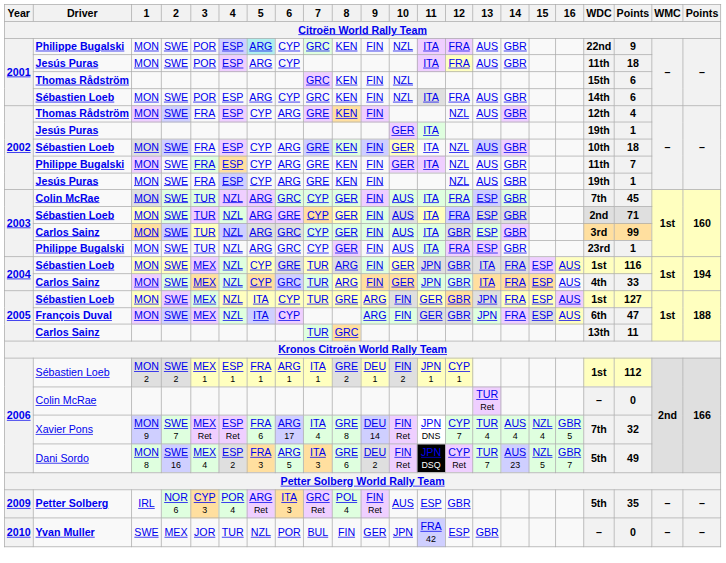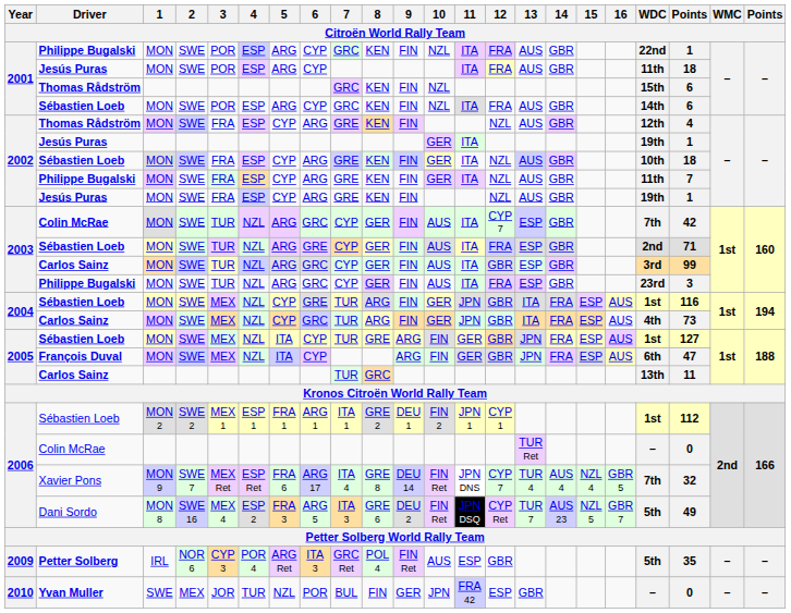 <table class="wikitable" style="text-align:center; font-size:90%">
 <tr>
 <th>Year</th>
 <th>Driver</th>
 <th>1</th>
 <th>2</th>
 <th>3</th>
 <th>4</th>
 <th>5</th>
 <th>6</th>
 <th>7</th>
 <th>8</th>
 <th>9</th>
 <th>10</th>
 <th>11</th>
 <th>12</th>
 <th>13</th>
 <th>14</th>
 <th>15</th>
 <th>16</th>
 <th>WDC</th>
 <th>Points</th>
 <th>WMC</th>
 <th>Points</th>
 </tr>
 <tr>
 <th colspan=22><a href='#'>Citroën World Rally Team</a></th>
 </tr>
 <tr>
 <th rowspan=4><a href='#'>2001</a></th>
 <td align=left> <strong><a href='#'>Philippe Bugalski</a></strong></td>
 <td><a href='#'>MON</a></td>
 <td><a href='#'>SWE</a></td>
 <td><a href='#'>POR</a></td>
 <td style="background:#CFCFFF;"><a href='#'>ESP</a><br></td>
-<td style="background: paleturquoise;"><a href='#'>ARG</a></td>
+<td><a href='#'>ARG</a></td>
 <td><a href='#'>CYP</a></td>
 <td style="background:#DFFFDF;"><a href='#'>GRC</a><br></td>
 <td><a href='#'>KEN</a></td>
 <td><a href='#'>FIN</a></td>
 <td><a href='#'>NZL</a></td>
 <td style="background:#EFCFFF;"><a href='#'>ITA</a><br></td>
 <td style="background:#EFCFFF;"><a href='#'>FRA</a><br></td>
 <td><a href='#'>AUS</a></td>
 <td><a href='#'>GBR</a></td>
 <td></td>
 <td></td>
 <th>22nd</th>
-<th>9</th>
+<th>1</th>
 <th rowspan=4>–</th>
 <th rowspan=4>–</th>
 </tr>
 <tr>
 <td align=left> <strong><a href='#'>Jesús Puras</a></strong></td>
 <td><a href='#'>MON</a></td>
 <td><a href='#'>SWE</a></td>
 <td><a href='#'>POR</a></td>
 <td style="background:#EFCFFF;"><a href='#'>ESP</a><br></td>
 <td><a href='#'>ARG</a></td>
 <td><a href='#'>CYP</a></td>
 <td></td>
 <td></td>
 <td></td>
 <td></td>
 <td style="background:#EFCFFF;"><a href='#'>ITA</a><br></td>
 <td style="background:#FFFFBF;"><a href='#'>FRA</a><br></td>
 <td><a href='#'>AUS</a></td>
 <td><a href='#'>GBR</a></td>
 <td></td>
 <td></td>
 <th>11th</th>
 <th>18</th>
 </tr>
 <tr>
 <td align=left> <strong><a href='#'>Thomas Rådström</a></strong></td>
 <td></td>
 <td></td>
 <td></td>
 <td></td>
 <td></td>
 <td></td>
 <td style="background:#EFCFFF;"><a href='#'>GRC</a><br></td>
 <td><a href='#'>KEN</a></td>
 <td><a href='#'>FIN</a></td>
 <td><a href='#'>NZL</a></td>
 <td></td>
 <td></td>
 <td></td>
 <td></td>
 <td></td>
 <td></td>
 <th>15th</th>
 <th>6</th>
 </tr>
 <tr>
 <td align=left> <strong><a href='#'>Sébastien Loeb</a></strong></td>
 <td><a href='#'>MON</a></td>
 <td><a href='#'>SWE</a></td>
 <td><a href='#'>POR</a></td>
 <td><a href='#'>ESP</a></td>
 <td><a href='#'>ARG</a></td>
 <td><a href='#'>CYP</a></td>
 <td><a href='#'>GRC</a></td>
 <td><a href='#'>KEN</a></td>
 <td><a href='#'>FIN</a></td>
 <td><a href='#'>NZL</a></td>
 <td style="background:#DFDFDF;"><a href='#'>ITA</a><br></td>
 <td><a href='#'>FRA</a></td>
 <td><a href='#'>AUS</a></td>
 <td><a href='#'>GBR</a></td>
 <td></td>
 <td></td>
 <th>14th</th>
 <th>6</th>
 </tr>
 <tr>
 <th rowspan=5><a href='#'>2002</a></th>
 <td align=left> <strong><a href='#'>Thomas Rådström</a></strong></td>
 <td style="background:#EFCFFF;"><a href='#'>MON</a><br></td>
 <td style="background:#CFCFFF;"><a href='#'>SWE</a><br></td>
 <td><a href='#'>FRA</a></td>
 <td style="background:#EFCFFF;"><a href='#'>ESP</a><br></td>
 <td><a href='#'>CYP</a></td>
 <td><a href='#'>ARG</a></td>
 <td style="background:#EFCFFF;"><a href='#'>GRE</a><br></td>
 <td style="background:#FFDF9F;"><a href='#'>KEN</a><br></td>
 <td style="background:#EFCFFF;"><a href='#'>FIN</a><br></td>
 <td></td>
 <td></td>
 <td><a href='#'>NZL</a></td>
 <td><a href='#'>AUS</a></td>
 <td style="background:#EFCFFF;"><a href='#'>GBR</a><br></td>
 <td></td>
 <td></td>
 <th>12th</th>
 <th>4</th>
 <th rowspan=5>–</th>
 <th rowspan=5>–</th>
 </tr>
 <tr>
 <td align=left> <strong><a href='#'>Jesús Puras</a></strong></td>
 <td></td>
 <td></td>
 <td></td>
 <td></td>
 <td></td>
 <td></td>
 <td></td>
 <td></td>
 <td></td>
 <td style="background:#EFCFFF;"><a href='#'>GER</a><br></td>
 <td style="background:#DFFFDF;"><a href='#'>ITA</a><br></td>
 <td></td>
 <td></td>
 <td></td>
 <td></td>
 <td></td>
 <th>19th</th>
 <th>1</th>
 </tr>
 <tr>
 <td align=left> <strong><a href='#'>Sébastien Loeb</a></strong></td>
 <td style="background:#DFDFDF;"><a href='#'>MON</a><br></td>
 <td style="background:#CFCFFF;"><a href='#'>SWE</a><br></td>
 <td><a href='#'>FRA</a></td>
 <td style="background:#EFCFFF;"><a href='#'>ESP</a><br></td>
 <td><a href='#'>CYP</a></td>
 <td><a href='#'>ARG</a></td>
 <td style="background:#CFCFFF;"><a href='#'>GRE</a><br></td>
 <td style="background:#DFFFDF;"><a href='#'>KEN</a><br></td>
 <td style="background:#CFCFFF;"><a href='#'>FIN</a><br></td>
 <td style="background:#FFFFBF;"><a href='#'>GER</a><br></td>
 <td><a href='#'>ITA</a></td>
 <td><a href='#'>NZL</a></td>
 <td style="background:#CFCFFF;"><a href='#'>AUS</a><br></td>
 <td style="background:#EFCFFF;"><a href='#'>GBR</a><br></td>
 <td></td>
 <td></td>
 <th>10th</th>
 <th>18</th>
 </tr>
 <tr>
 <td align=left> <strong><a href='#'>Philippe Bugalski</a></strong></td>
 <td style="background:#EFCFFF;"><a href='#'>MON</a><br></td>
 <td><a href='#'>SWE</a></td>
 <td style="background:#DFFFDF;"><a href='#'>FRA</a><br></td>
 <td style="background:#FFDF9F;"><a href='#'>ESP</a><br></td>
 <td><a href='#'>CYP</a></td>
 <td><a href='#'>ARG</a></td>
 <td><a href='#'>GRE</a></td>
 <td><a href='#'>KEN</a></td>
 <td><a href='#'>FIN</a></td>
 <td style="background:#EFCFFF;"><a href='#'>GER</a><br></td>
 <td style="background:#EFCFFF;"><a href='#'>ITA</a><br></td>
 <td><a href='#'>NZL</a></td>
 <td><a href='#'>AUS</a></td>
 <td><a href='#'>GBR</a></td>
 <td></td>
 <td></td>
 <th>11th</th>
 <th>7</th>
 </tr>
 <tr>
 <td align=left> <strong><a href='#'>Jesús Puras</a></strong></td>
 <td><a href='#'>MON</a></td>
 <td><a href='#'>SWE</a></td>
 <td><a href='#'>FRA</a></td>
 <td style="background:#CFCFFF;"><a href='#'>ESP</a><br></td>
 <td><a href='#'>CYP</a></td>
 <td><a href='#'>ARG</a></td>
 <td><a href='#'>GRE</a></td>
 <td><a href='#'>KEN</a></td>
 <td><a href='#'>FIN</a></td>
 <td></td>
 <td></td>
 <td><a href='#'>NZL</a></td>
 <td><a href='#'>AUS</a></td>
 <td><a href='#'>GBR</a></td>
 <td></td>
 <td></td>
 <th>19th</th>
 <th>1</th>
 </tr>
 <tr>
 <th rowspan=4><a href='#'>2003</a></th>
 <td align=left> <strong><a href='#'>Colin McRae</a></strong></td>
 <td style="background:#DFDFDF;"><a href='#'>MON</a><br></td>
 <td style="background:#DFFFDF;"><a href='#'>SWE</a><br></td>
 <td style="background:#DFFFDF;"><a href='#'>TUR</a><br></td>
 <td style="background:#EFCFFF;"><a href='#'>NZL</a><br></td>
 <td style="background:#EFCFFF;"><a href='#'>ARG</a><br></td>
 <td style="background:#DFFFDF;"><a href='#'>GRC</a><br></td>
 <td style="background:#DFFFDF;"><a href='#'>CYP</a><br></td>
 <td style="background:#DFFFDF;"><a href='#'>GER</a><br></td>
 <td style="background:#EFCFFF;"><a href='#'>FIN</a><br></td>
 <td style="background:#DFFFDF;"><a href='#'>AUS</a><br></td>
 <td style="background:#DFFFDF;"><a href='#'>ITA</a><br></td>
-<td style="background:#DFFFDF;"><a href='#'>FRA</a><br></td>
+<td style="background:#DFFFDF;"><a href='#'>CYP</a><br><small>7</small></td>
 <td style="background:#CFCFFF;"><a href='#'>ESP</a><br></td>
 <td style="background:#DFFFDF;"><a href='#'>GBR</a><br></td>
 <td></td>
 <td></td>
 <th>7th</th>
-<th>45</th>
+<th>42</th>
 <td rowspan="4" style="background:#FFFFBF;"><strong>1st</strong></td>
 <td rowspan="4" style="background:#FFFFBF;"><strong>160</strong></td>
 </tr>
 <tr>
 <td align=left> <strong><a href='#'>Sébastien Loeb</a></strong></td>
 <td style="background:#FFFFBF;"><a href='#'>MON</a><br></td>
 <td style="background:#DFFFDF;"><a href='#'>SWE</a><br></td>
 <td style="background:#EFCFFF;"><a href='#'>TUR</a><br></td>
 <td style="background:#DFFFDF;"><a href='#'>NZL</a><br></td>
 <td style="background:#EFCFFF;"><a href='#'>ARG</a><br></td>
 <td style="background:#EFCFFF;"><a href='#'>GRE</a><br></td>
 <td style="background:#FFDF9F;"><a href='#'>CYP</a><br></td>
 <td style="background:#FFFFBF;"><a href='#'>GER</a><br></td>
 <td style="background:#DFFFDF;"><a href='#'>FIN</a><br></td>
 <td style="background:#DFDFDF;"><a href='#'>AUS</a><br></td>
 <td style="background:#FFFFBF;"><a href='#'>ITA</a><br></td>
 <td style="background:#CFCFFF;"><a href='#'>FRA</a><br></td>
 <td style="background:#DFDFDF;"><a href='#'>ESP</a><br></td>
 <td style="background:#DFDFDF;"><a href='#'>GBR</a><br></td>
 <td></td>
 <td></td>
 <td style="background:#DFDFDF;"><strong>2nd</strong></td>
 <td style="background:#DFDFDF;"><strong>71</strong></td>
 </tr>
 <tr>
 <td align=left> <strong><a href='#'>Carlos Sainz</a></strong></td>
 <td style="background:#FFDF9F;"><a href='#'>MON</a><br></td>
 <td style="background:#CFCFFF;"><a href='#'>SWE</a><br></td>
 <td style="background:#FFFFBF;"><a href='#'>TUR</a><br></td>
 <td style="background:#CFCFFF;"><a href='#'>NZL</a><br></td>
 <td style="background:#DFDFDF;"><a href='#'>ARG</a><br></td>
 <td style="background:#DFDFDF;"><a href='#'>GRC</a><br></td>
 <td style="background:#DFFFDF;"><a href='#'>CYP</a><br></td>
 <td style="background:#DFFFDF;"><a href='#'>GER</a><br></td>
 <td style="background:#DFFFDF;"><a href='#'>FIN</a><br></td>
 <td style="background:#DFFFDF;"><a href='#'>AUS</a><br></td>
 <td style="background:#DFFFDF;"><a href='#'>ITA</a><br></td>
 <td style="background:#DFDFDF;"><a href='#'>GBR</a><br></td>
 <td style="background:#DFFFDF;"><a href='#'>ESP</a><br></td>
 <td style="background:#EFCFFF;"><a href='#'>GBR</a><br></td>
 <td></td>
 <td></td>
 <td style="background:#FFDF9F;"><strong>3rd</strong></td>
 <td style="background:#FFDF9F;"><strong>99</strong></td>
 </tr>
 <tr>
 <td align=left> <strong><a href='#'>Philippe Bugalski</a></strong></td>
 <td><a href='#'>MON</a></td>
 <td><a href='#'>SWE</a></td>
 <td><a href='#'>TUR</a></td>
 <td><a href='#'>NZL</a></td>
 <td><a href='#'>ARG</a></td>
 <td><a href='#'>GRC</a></td>
 <td><a href='#'>CYP</a></td>
 <td style="background:#EFCFFF;"><a href='#'>GER</a><br></td>
 <td><a href='#'>FIN</a></td>
 <td><a href='#'>AUS</a></td>
 <td style="background:#DFFFDF;"><a href='#'>ITA</a><br></td>
 <td style="background:#EFCFFF;"><a href='#'>FRA</a><br></td>
 <td style="background:#EFCFFF;"><a href='#'>ESP</a><br></td>
 <td><a href='#'>GBR</a></td>
 <td></td>
 <td></td>
 <th>23rd</th>
-<th>1</th>
+<th>3</th>
 </tr>
 <tr>
 <th rowspan=2><a href='#'>2004</a></th>
 <td align=left> <strong><a href='#'>Sébastien Loeb</a></strong></td>
 <td style="background:#FFFFBF;"><a href='#'>MON</a><br></td>
 <td style="background:#FFFFBF;"><a href='#'>SWE</a><br></td>
 <td style="background:#EFCFFF;"><a href='#'>MEX</a><br></td>
 <td style="background:#DFFFDF;"><a href='#'>NZL</a><br></td>
 <td style="background:#FFFFBF;"><a href='#'>CYP</a><br></td>
 <td style="background:#DFDFDF;"><a href='#'>GRE</a><br></td>
 <td style="background:#FFFFBF;"><a href='#'>TUR</a><br></td>
 <td style="background:#DFDFDF;"><a href='#'>ARG</a><br></td>
 <td style="background:#DFFFDF;"><a href='#'>FIN</a><br></td>
 <td style="background:#FFFFBF;"><a href='#'>GER</a><br></td>
 <td style="background:#DFDFDF;"><a href='#'>JPN</a><br></td>
 <td style="background:#DFDFDF;"><a href='#'>GBR</a><br></td>
 <td style="background:#DFDFDF;"><a href='#'>ITA</a><br></td>
 <td style="background:#DFDFDF;"><a href='#'>FRA</a><br></td>
 <td style="background:#EFCFFF;"><a href='#'>ESP</a><br></td>
 <td style="background:#FFFFBF;"><a href='#'>AUS</a><br></td>
 <td style="background:#FFFFBF;"><strong>1st</strong></td>
 <td style="background:#FFFFBF;"><strong>116</strong></td>
 <td rowspan=2 style="background:#FFFFBF;"><strong>1st</strong></td>
 <td rowspan=2 style="background:#FFFFBF;"><strong>194</strong></td>
 </tr>
 <tr>
 <td align=left> <strong><a href='#'>Carlos Sainz</a></strong></td>
 <td style="background:#EFCFFF;"><a href='#'>MON</a><br></td>
 <td style="background:#DFFFDF;"><a href='#'>SWE</a><br></td>
 <td style="background:#FFDF9F;"><a href='#'>MEX</a><br></td>
 <td style="background:#DFFFDF;"><a href='#'>NZL</a><br></td>
 <td style="background:#FFDF9F;"><a href='#'>CYP</a><br></td>
 <td style="background:#CFCFFF;"><a href='#'>GRC</a><br></td>
 <td style="background:#DFFFDF;"><a href='#'>TUR</a><br></td>
 <td style="background:#FFFFBF;"><a href='#'>ARG</a><br></td>
 <td style="background:#FFDF9F;"><a href='#'>FIN</a><br></td>
 <td style="background:#FFDF9F;"><a href='#'>GER</a><br></td>
 <td style="background:#DFFFDF;"><a href='#'>JPN</a><br></td>
 <td style="background:#DFFFDF;"><a href='#'>GBR</a><br></td>
 <td style="background:#FFDF9F;"><a href='#'>ITA</a><br></td>
 <td style="background:#FFDF9F;"><a href='#'>FRA</a><br></td>
 <td style="background:#FFDF9F;"><a href='#'>ESP</a><br></td>
 <td><a href='#'>AUS</a><br></td>
 <th>4th</th>
-<th>33</th>
+<th>73</th>
 </tr>
 <tr>
 <th rowspan=3><a href='#'>2005</a></th>
 <td align=left> <strong><a href='#'>Sébastien Loeb</a></strong></td>
 <td style="background:#FFFFBF;"><a href='#'>MON</a><br></td>
 <td style="background:#EFCFFF;"><a href='#'>SWE</a><br></td>
 <td style="background:#DFFFDF;"><a href='#'>MEX</a><br></td>
 <td style="background:#FFFFBF;"><a href='#'>NZL</a><br></td>
 <td style="background:#FFFFBF;"><a href='#'>ITA</a><br></td>
 <td style="background:#FFFFBF;"><a href='#'>CYP</a><br></td>
 <td style="background:#FFFFBF;"><a href='#'>TUR</a><br></td>
 <td style="background:#FFFFBF;"><a href='#'>GRE</a><br></td>
 <td style="background:#FFFFBF;"><a href='#'>ARG</a><br></td>
 <td style="background:#DFDFDF;"><a href='#'>FIN</a><br></td>
 <td style="background:#FFFFBF;"><a href='#'>GER</a><br></td>
 <td style="background:#FFDF9F;"><a href='#'>GBR</a><br></td>
 <td style="background:#DFDFDF;"><a href='#'>JPN</a><br></td>
 <td style="background:#FFFFBF;"><a href='#'>FRA</a><br></td>
 <td style="background:#FFFFBF;"><a href='#'>ESP</a><br></td>
 <td style="background:#EFCFFF;"><a href='#'>AUS</a><br></td>
 <td style="background:#FFFFBF;"><strong>1st</strong></td>
 <td style="background:#FFFFBF;"><strong>127</strong></td>
 <td rowspan="3" style="background:#FFFFBF;"><strong>1st</strong></td>
 <td rowspan="3" style="background:#FFFFBF;"><strong>188</strong></td>
 </tr>
 <tr>
 <td align=left> <strong><a href='#'>François Duval</a></strong></td>
 <td style="background:#EFCFFF;"><a href='#'>MON</a><br></td>
 <td style="background:#CFCFFF;"><a href='#'>SWE</a><br></td>
 <td style="background:#EFCFFF;"><a href='#'>MEX</a><br></td>
 <td style="background:#DFFFDF;"><a href='#'>NZL</a><br></td>
 <td style="background:#CFCFFF;"><a href='#'>ITA</a><br></td>
 <td style="background:#EFCFFF;"><a href='#'>CYP</a><br></td>
 <td></td>
 <td></td>
 <td style="background:#DFFFDF;"><a href='#'>ARG</a><br></td>
 <td style="background:#DFFFDF;"><a href='#'>FIN</a><br></td>
 <td style="background:#DFDFDF;"><a href='#'>GER</a><br></td>
 <td style="background:#DFDFDF;"><a href='#'>GBR</a><br></td>
 <td style="background:#DFFFDF;"><a href='#'>JPN</a><br></td>
 <td style="background:#EFCFFF;"><a href='#'>FRA</a><br></td>
 <td style="background:#DFDFDF;"><a href='#'>ESP</a><br></td>
 <td style="background:#FFFFBF;"><a href='#'>AUS</a><br></td>
 <th>6th</th>
 <th>47</th>
 </tr>
 <tr>
 <td align=left> <strong><a href='#'>Carlos Sainz</a></strong></td>
 <td></td>
 <td></td>
 <td></td>
 <td></td>
 <td></td>
 <td></td>
 <td style="background:#DFFFDF;"><a href='#'>TUR</a><br></td>
 <td style="background:#FFDF9F;"><a href='#'>GRC</a><br></td>
 <td></td>
 <td></td>
 <td></td>
 <td></td>
 <td></td>
 <td></td>
 <td></td>
 <td></td>
 <th>13th</th>
 <th>11</th>
 </tr>
 <tr>
 <th colspan=22><a href='#'>Kronos Citroën World Rally Team</a></th>
 </tr>
 <tr>
 <th rowspan=4><a href='#'>2006</a></th>
 <td align=left> <a href='#'>Sébastien Loeb</a></td>
 <td style="background:#DFDFDF;"><a href='#'>MON</a><br><small>2</small></td>
 <td style="background:#DFDFDF;"><a href='#'>SWE</a><br><small>2</small></td>
 <td style="background:#FFFFBF;"><a href='#'>MEX</a><br><small>1</small></td>
 <td style="background:#FFFFBF;"><a href='#'>ESP</a><br><small>1</small></td>
 <td style="background:#FFFFBF;"><a href='#'>FRA</a><br><small>1</small></td>
 <td style="background:#FFFFBF;"><a href='#'>ARG</a><br><small>1</small></td>
 <td style="background:#FFFFBF;"><a href='#'>ITA</a><br><small>1</small></td>
 <td style="background:#DFDFDF;"><a href='#'>GRE</a><br><small>2</small></td>
 <td style="background:#FFFFBF;"><a href='#'>DEU</a><br><small>1</small></td>
 <td style="background:#DFDFDF;"><a href='#'>FIN</a><br><small>2</small></td>
 <td style="background:#FFFFBF;"><a href='#'>JPN</a><br><small>1</small></td>
 <td style="background:#FFFFBF;"><a href='#'>CYP</a><br><small>1</small></td>
 <td></td>
 <td></td>
 <td></td>
 <td></td>
 <td style="background:#FFFFBF;"><strong>1st</strong></td>
 <td style="background:#FFFFBF;"><strong>112</strong></td>
 <td style="background:#DFDFDF;" rowspan=4><strong>2nd</strong></td>
 <td style="background:#DFDFDF;" rowspan=4><strong>166</strong></td>
 </tr>
 <tr>
 <td align=left> <a href='#'>Colin McRae</a></td>
 <td></td>
 <td></td>
 <td></td>
 <td></td>
 <td></td>
 <td></td>
 <td></td>
 <td></td>
 <td></td>
 <td></td>
 <td></td>
 <td></td>
 <td style="background:#EFCFFF;"><a href='#'>TUR</a><br><small>Ret</small></td>
 <td></td>
 <td></td>
 <td></td>
 <th>–</th>
 <th>0</th>
 </tr>
 <tr>
 <td align=left> <a href='#'>Xavier Pons</a></td>
 <td style="background:#CFCFFF;"><a href='#'>MON</a><br><small>9</small></td>
 <td style="background:#DFFFDF;"><a href='#'>SWE</a><br><small>7</small></td>
 <td style="background:#EFCFFF;"><a href='#'>MEX</a><br><small>Ret</small></td>
 <td style="background:#EFCFFF;"><a href='#'>ESP</a><br><small>Ret</small></td>
 <td style="background:#DFFFDF;"><a href='#'>FRA</a><br><small>6</small></td>
 <td style="background:#CFCFFF;"><a href='#'>ARG</a><br><small>17</small></td>
 <td style="background:#DFFFDF;"><a href='#'>ITA</a><br><small>4</small></td>
 <td style="background:#DFFFDF;"><a href='#'>GRE</a><br><small>8</small></td>
 <td style="background:#CFCFFF;"><a href='#'>DEU</a><br><small>14</small></td>
 <td style="background:#EFCFFF;"><a href='#'>FIN</a><br><small>Ret</small></td>
 <td style="background:#FFFFFF;"><a href='#'>JPN</a><br><small>DNS</small></td>
 <td style="background:#DFFFDF;"><a href='#'>CYP</a><br><small>7</small></td>
 <td style="background:#DFFFDF;"><a href='#'>TUR</a><br><small>4</small></td>
 <td style="background:#DFFFDF;"><a href='#'>AUS</a><br><small>4</small></td>
 <td style="background:#DFFFDF;"><a href='#'>NZL</a><br><small>4</small></td>
 <td style="background:#DFFFDF;"><a href='#'>GBR</a><br><small>5</small></td>
 <th>7th</th>
 <th>32</th>
 </tr>
 <tr>
 <td align=left> <a href='#'>Dani Sordo</a></td>
 <td style="background:#DFFFDF;"><a href='#'>MON</a><br><small>8</small></td>
 <td style="background:#CFCFFF;"><a href='#'>SWE</a><br><small>16</small></td>
 <td style="background:#DFFFDF;"><a href='#'>MEX</a><br><small>4</small></td>
 <td style="background:#DFDFDF;"><a href='#'>ESP</a><br><small>2</small></td>
 <td style="background:#FFDF9F;"><a href='#'>FRA</a><br><small>3</small></td>
 <td style="background:#DFFFDF;"><a href='#'>ARG</a><br><small>5</small></td>
 <td style="background:#FFDF9F;"><a href='#'>ITA</a><br><small>3</small></td>
 <td style="background:#DFFFDF;"><a href='#'>GRE</a><br><small>6</small></td>
 <td style="background:#DFDFDF;"><a href='#'>DEU</a><br><small>2</small></td>
 <td style="background:#EFCFFF;"><a href='#'>FIN</a><br><small>Ret</small></td>
 <td style="background:#000000; color:#ffffff"><a href='#'><span>JPN</span></a><br><small>DSQ</small></td>
 <td style="background:#EFCFFF;"><a href='#'>CYP</a><br><small>Ret</small></td>
 <td style="background:#DFFFDF;"><a href='#'>TUR</a><br><small>7</small></td>
 <td style="background:#CFCFFF;"><a href='#'>AUS</a><br><small>23</small></td>
 <td style="background:#DFFFDF;"><a href='#'>NZL</a><br><small>5</small></td>
 <td style="background:#DFFFDF;"><a href='#'>GBR</a><br><small>7</small></td>
 <th>5th</th>
 <th>49</th>
 </tr>
 <tr>
 <th colspan=22><a href='#'>Petter Solberg World Rally Team</a></th>
 </tr>
 <tr>
 <th><a href='#'>2009</a></th>
 <td align="left"> <strong><a href='#'>Petter Solberg</a></strong></td>
 <td><a href='#'>IRL</a></td>
 <td style="background:#DFFFDF;"><a href='#'>NOR</a><br><small>6</small></td>
 <td style="background:#FFDF9F;"><a href='#'>CYP</a><br><small>3</small></td>
 <td style="background:#DFFFDF;"><a href='#'>POR</a><br><small>4</small></td>
 <td style="background:#EFCFFF;"><a href='#'>ARG</a><br><small>Ret</small></td>
 <td style="background:#FFDF9F;"><a href='#'>ITA</a><br><small>3</small></td>
 <td style="background:#EFCFFF;"><a href='#'>GRC</a><br><small>Ret</small></td>
 <td style="background:#DFFFDF;"><a href='#'>POL</a><br><small>4</small></td>
 <td style="background:#EFCFFF;"><a href='#'>FIN</a><br><small>Ret</small></td>
 <td><a href='#'>AUS</a></td>
 <td><a href='#'>ESP</a></td>
 <td><a href='#'>GBR</a></td>
 <td></td>
 <td></td>
 <td></td>
 <td></td>
 <th>5th</th>
 <th>35</th>
 <th>–</th>
 <th>–</th>
 </tr>
 <tr>
 <th><a href='#'>2010</a></th>
 <td align="left"> <strong><a href='#'>Yvan Muller</a></strong></td>
 <td><a href='#'>SWE</a></td>
 <td><a href='#'>MEX</a></td>
 <td><a href='#'>JOR</a></td>
 <td><a href='#'>TUR</a></td>
 <td><a href='#'>NZL</a></td>
 <td><a href='#'>POR</a></td>
 <td><a href='#'>BUL</a></td>
 <td><a href='#'>FIN</a></td>
 <td><a href='#'>GER</a></td>
 <td><a href='#'>JPN</a></td>
 <td style="background:#CFCFFF;"><a href='#'>FRA</a><br><small>42</small></td>
 <td><a href='#'>ESP</a></td>
 <td><a href='#'>GBR</a></td>
 <td></td>
 <td></td>
 <td></td>
 <th>–</th>
 <th>0</th>
 <th>–</th>
 <th>–</th>
 </tr>
 </table>
